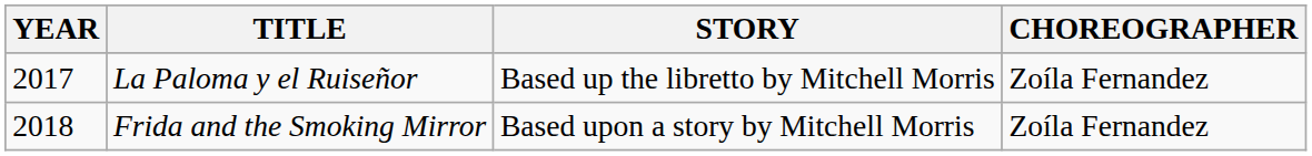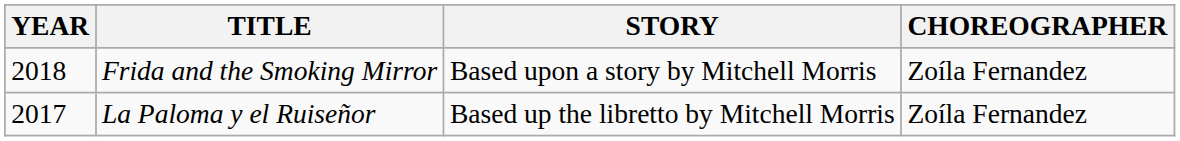 <table class="wikitable">
 <tr>
 <th>YEAR</th>
 <th>TITLE</th>
 <th>STORY</th>
 <th>CHOREOGRAPHER</th>
 </tr>
 <tr>
+<td>2018</td>
+<td><em>Frida and the Smoking Mirror</em></td>
+<td>Based upon a story by Mitchell Morris</td>
+<td>Zoíla Fernandez</td>
+</tr>
+<tr>
 <td>2017</td>
 <td><em>La Paloma y el Ruiseñor</em></td>
 <td>Based up the libretto by Mitchell Morris</td>
 <td>Zoíla Fernandez</td>
 </tr>
-<tr>
-<td>2018</td>
-<td><em>Frida and the Smoking Mirror</em></td>
-<td>Based upon a story by Mitchell Morris</td>
-<td>Zoíla Fernandez</td>
-</tr>
 </table>
